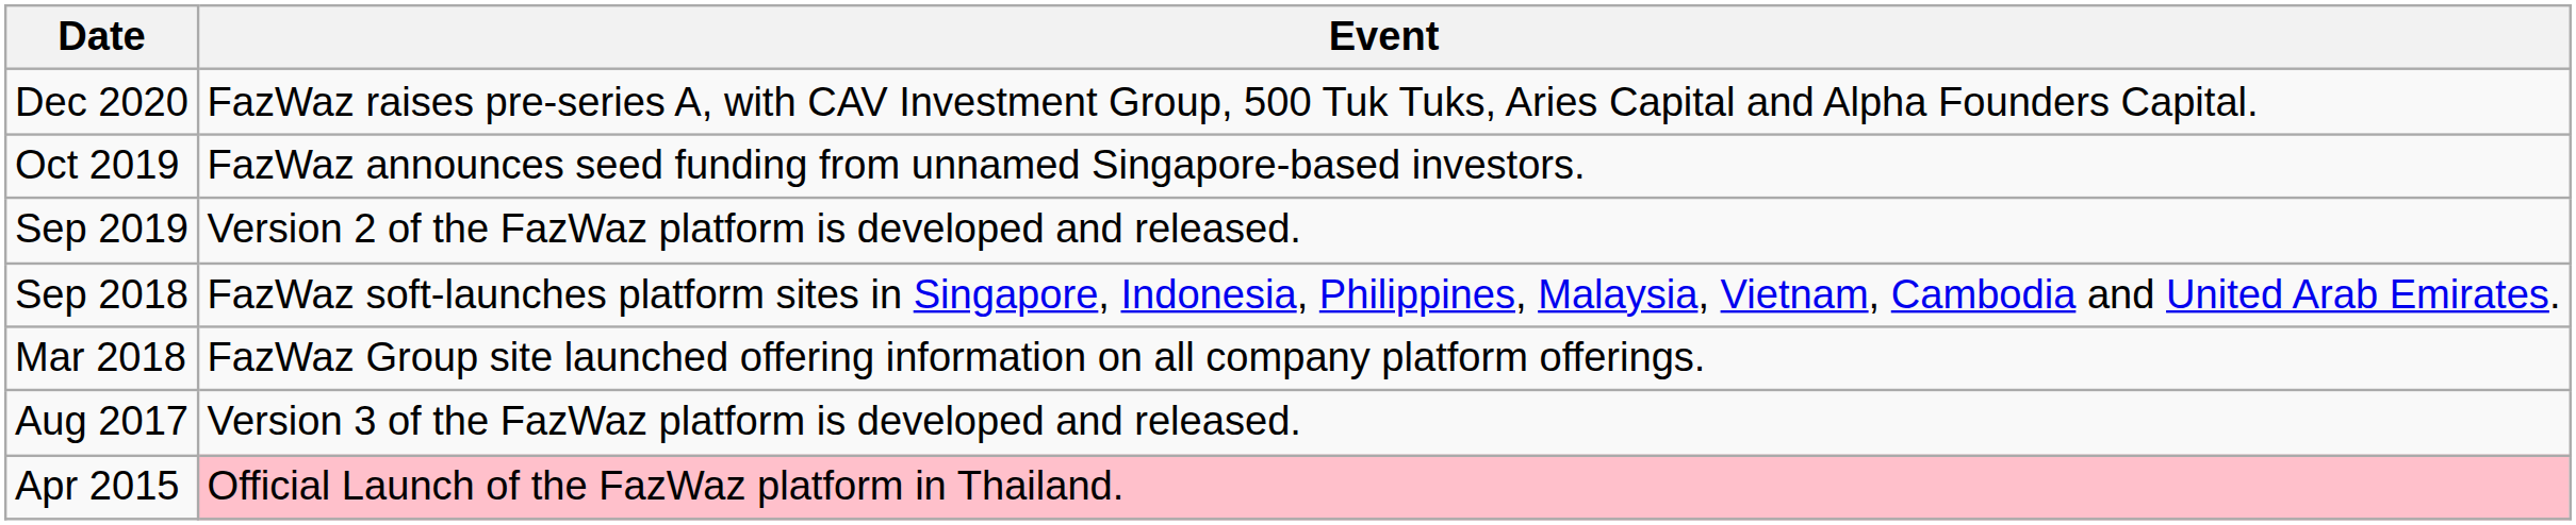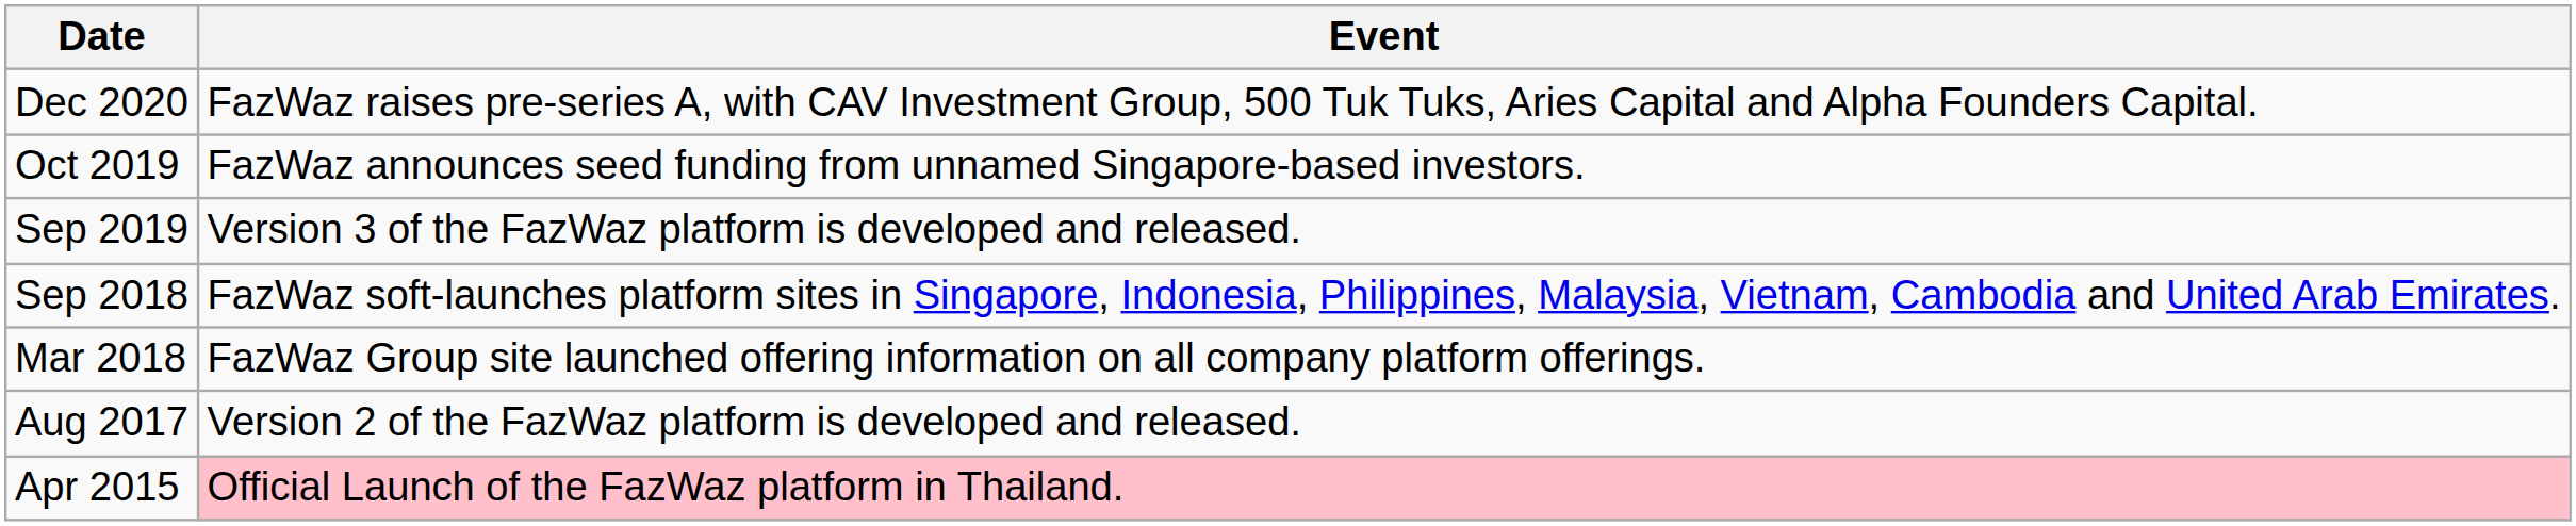 <table class="wikitable">
 <tr>
 <th>Date</th>
 <th>Event </th>
 </tr>
 <tr>
 <td>Dec 2020</td>
 <td>FazWaz raises pre-series A, with CAV Investment Group, 500 Tuk Tuks, Aries Capital and Alpha Founders Capital.</td>
 </tr>
 <tr>
 <td>Oct 2019</td>
 <td>FazWaz announces seed funding from unnamed Singapore-based investors.</td>
 </tr>
 <tr>
 <td>Sep 2019</td>
-<td>Version 2 of the FazWaz platform is developed and released.</td>
+<td>Version 3 of the FazWaz platform is developed and released.</td>
 </tr>
 <tr>
 <td>Sep 2018</td>
 <td>FazWaz soft-launches platform sites in <a href='#'>Singapore</a>, <a href='#'>Indonesia</a>, <a href='#'>Philippines</a>, <a href='#'>Malaysia</a>, <a href='#'>Vietnam</a>, <a href='#'>Cambodia</a> and <a href='#'>United Arab Emirates</a>.</td>
 </tr>
 <tr>
 <td>Mar 2018</td>
 <td>FazWaz Group site launched offering information on all company platform offerings.</td>
 </tr>
 <tr>
 <td>Aug 2017</td>
-<td>Version 3 of the FazWaz platform is developed and released.</td>
+<td>Version 2 of the FazWaz platform is developed and released.</td>
 </tr>
 <tr>
 <td>Apr 2015</td>
 <td style="background: pink;">Official Launch of the FazWaz platform in Thailand.</td>
 </tr>
 </table>
